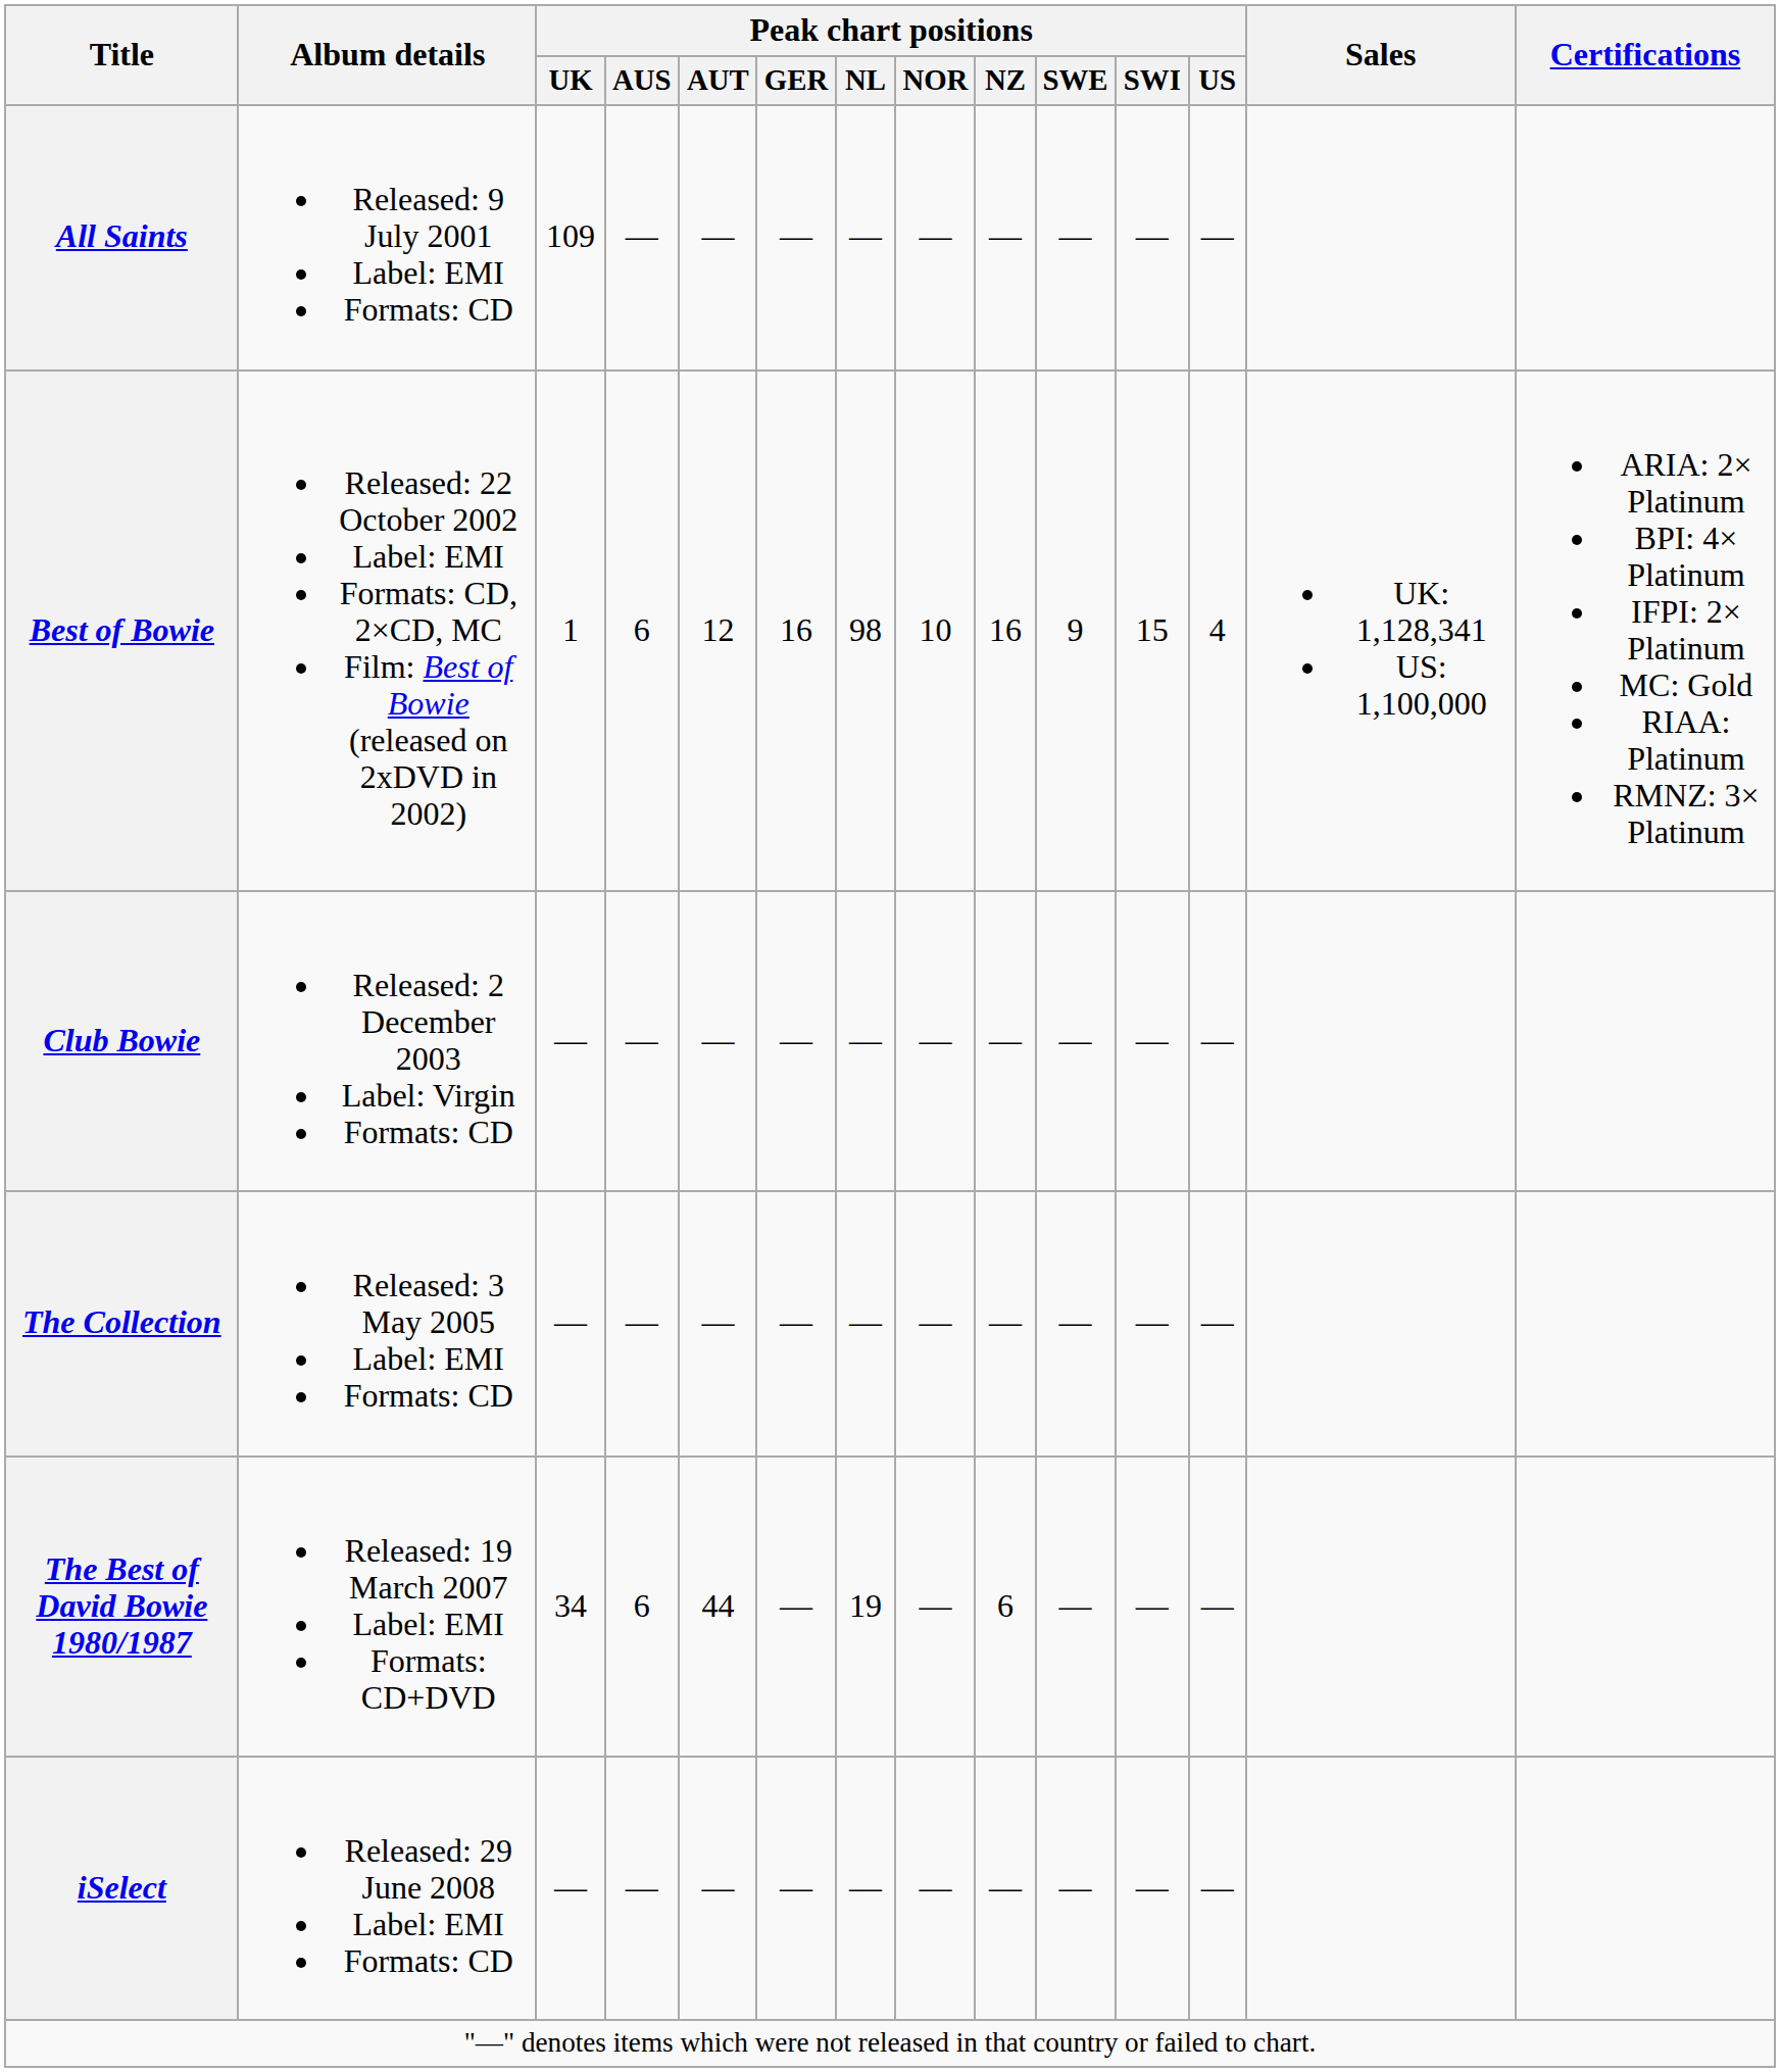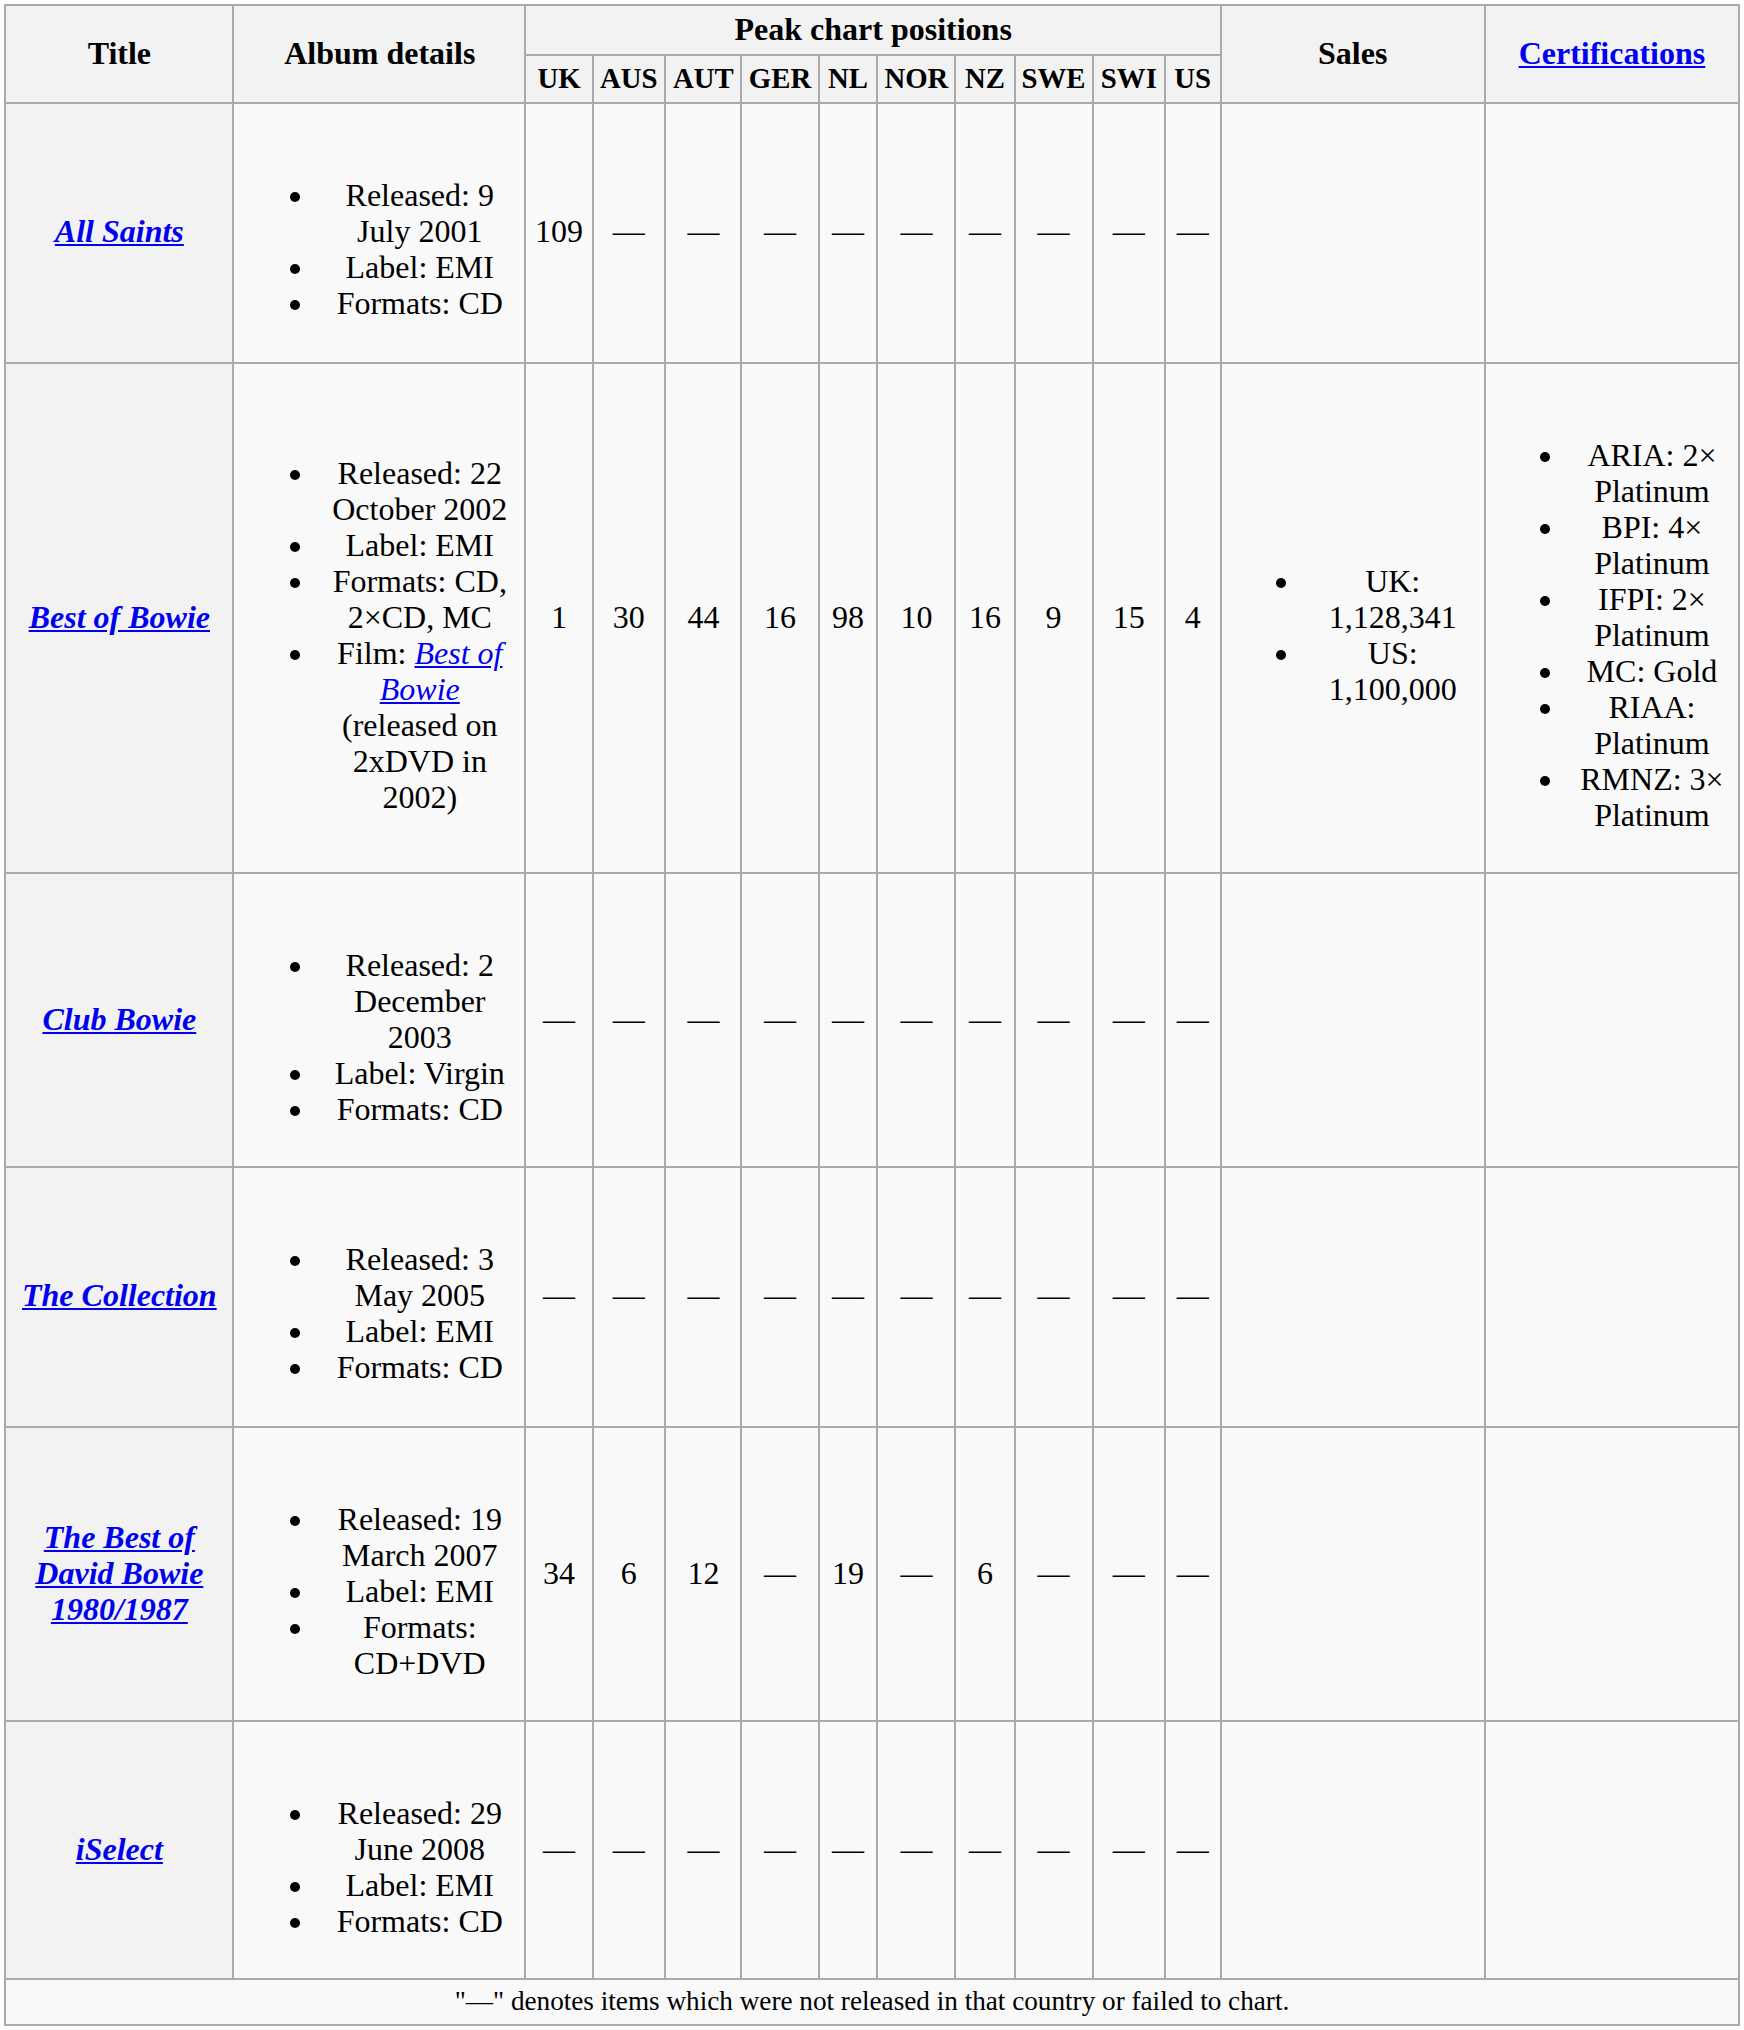 <table class="wikitable plainrowheaders" style="text-align:center;">
 <tr>
 <th scope="col" rowspan="2" style="width:20em;">Title</th>
 <th scope="col" rowspan="2" style="width:20em;">Album details</th>
 <th scope="col" colspan="10">Peak chart positions</th>
 <th scope="col" rowspan="2" style="width:15em;">Sales</th>
 <th scope="col" rowspan="2" style="width:15em;"><a href='#'>Certifications</a></th>
 </tr>
 <tr>
 <th scope="col" style="width:2.5em;font-size:90%;">UK<br></th>
 <th scope="col" style="width:2.5em;font-size:90%;">AUS<br></th>
 <th scope="col" style="width:2.5em;font-size:90%;">AUT<br></th>
 <th scope="col" style="width:2.5em;font-size:90%;">GER<br></th>
 <th scope="col" style="width:2.5em;font-size:90%;">NL<br></th>
 <th scope="col" style="width:2.5em;font-size:90%;">NOR<br></th>
 <th scope="col" style="width:2.5em;font-size:90%;">NZ<br></th>
 <th scope="col" style="width:2.5em;font-size:90%;">SWE<br></th>
 <th scope="col" style="width:2.5em;font-size:90%;">SWI<br></th>
 <th scope="col" style="width:2.5em;font-size:90%;">US<br></th>
 </tr>
 <tr>
 <th scope="row"><em><a href='#'>All Saints</a></em></th>
 <td><br><ul><li>Released: 9 July 2001</li><li>Label: EMI</li><li>Formats: CD</li></ul></td>
 <td>109</td>
 <td>—</td>
 <td>—</td>
 <td>—</td>
 <td>—</td>
 <td>—</td>
 <td>—</td>
 <td>—</td>
 <td>—</td>
 <td>—</td>
 <td></td>
 <td></td>
 </tr>
 <tr>
 <th scope="row"><em><a href='#'>Best of Bowie</a></em></th>
 <td><br><ul><li>Released: 22 October 2002</li><li>Label: EMI</li><li>Formats: CD, 2×CD, MC</li><li>Film: <em><a href='#'>Best of Bowie</a></em> (released on 2xDVD in 2002)</li></ul></td>
 <td>1</td>
-<td>6</td>
-<td>12</td>
+<td>30</td>
+<td>44</td>
 <td>16</td>
 <td>98</td>
 <td>10</td>
 <td>16</td>
 <td>9</td>
 <td>15</td>
 <td>4</td>
 <td><br><ul><li>UK: 1,128,341</li><li>US: 1,100,000</li></ul></td>
 <td><br><ul><li>ARIA: 2× Platinum</li><li>BPI: 4× Platinum</li><li>IFPI: 2× Platinum</li><li>MC: Gold</li><li>RIAA: Platinum</li><li>RMNZ: 3× Platinum</li></ul></td>
 </tr>
 <tr>
 <th scope="row"><em><a href='#'>Club Bowie</a></em></th>
 <td><br><ul><li>Released: 2 December 2003</li><li>Label: Virgin</li><li>Formats: CD</li></ul></td>
 <td>—</td>
 <td>—</td>
 <td>—</td>
 <td>—</td>
 <td>—</td>
 <td>—</td>
 <td>—</td>
 <td>—</td>
 <td>—</td>
 <td>—</td>
 <td></td>
 <td></td>
 </tr>
 <tr>
 <th scope="row"><em><a href='#'>The Collection</a></em></th>
 <td><br><ul><li>Released: 3 May 2005</li><li>Label: EMI</li><li>Formats: CD</li></ul></td>
 <td>—</td>
 <td>—</td>
 <td>—</td>
 <td>—</td>
 <td>—</td>
 <td>—</td>
 <td>—</td>
 <td>—</td>
 <td>—</td>
 <td>—</td>
 <td></td>
 <td></td>
 </tr>
 <tr>
 <th scope="row"><em><a href='#'>The Best of David Bowie 1980/1987</a></em></th>
 <td><br><ul><li>Released: 19 March 2007</li><li>Label: EMI</li><li>Formats: CD+DVD</li></ul></td>
 <td>34</td>
 <td>6</td>
-<td>44</td>
+<td>12</td>
 <td>—</td>
 <td>19</td>
 <td>—</td>
 <td>6</td>
 <td>—</td>
 <td>—</td>
 <td>—</td>
 <td></td>
 <td></td>
 </tr>
 <tr>
 <th scope="row"><em><a href='#'>iSelect</a></em></th>
 <td><br><ul><li>Released: 29 June 2008</li><li>Label: EMI</li><li>Formats: CD</li></ul></td>
 <td>—</td>
 <td>—</td>
 <td>—</td>
 <td>—</td>
 <td>—</td>
 <td>—</td>
 <td>—</td>
 <td>—</td>
 <td>—</td>
 <td>—</td>
 <td></td>
 <td></td>
 </tr>
 <tr>
 <td colspan="14" style="text-align:center; font-size:85%;">"—" denotes items which were not released in that country or failed to chart.</td>
 </tr>
 </table>
